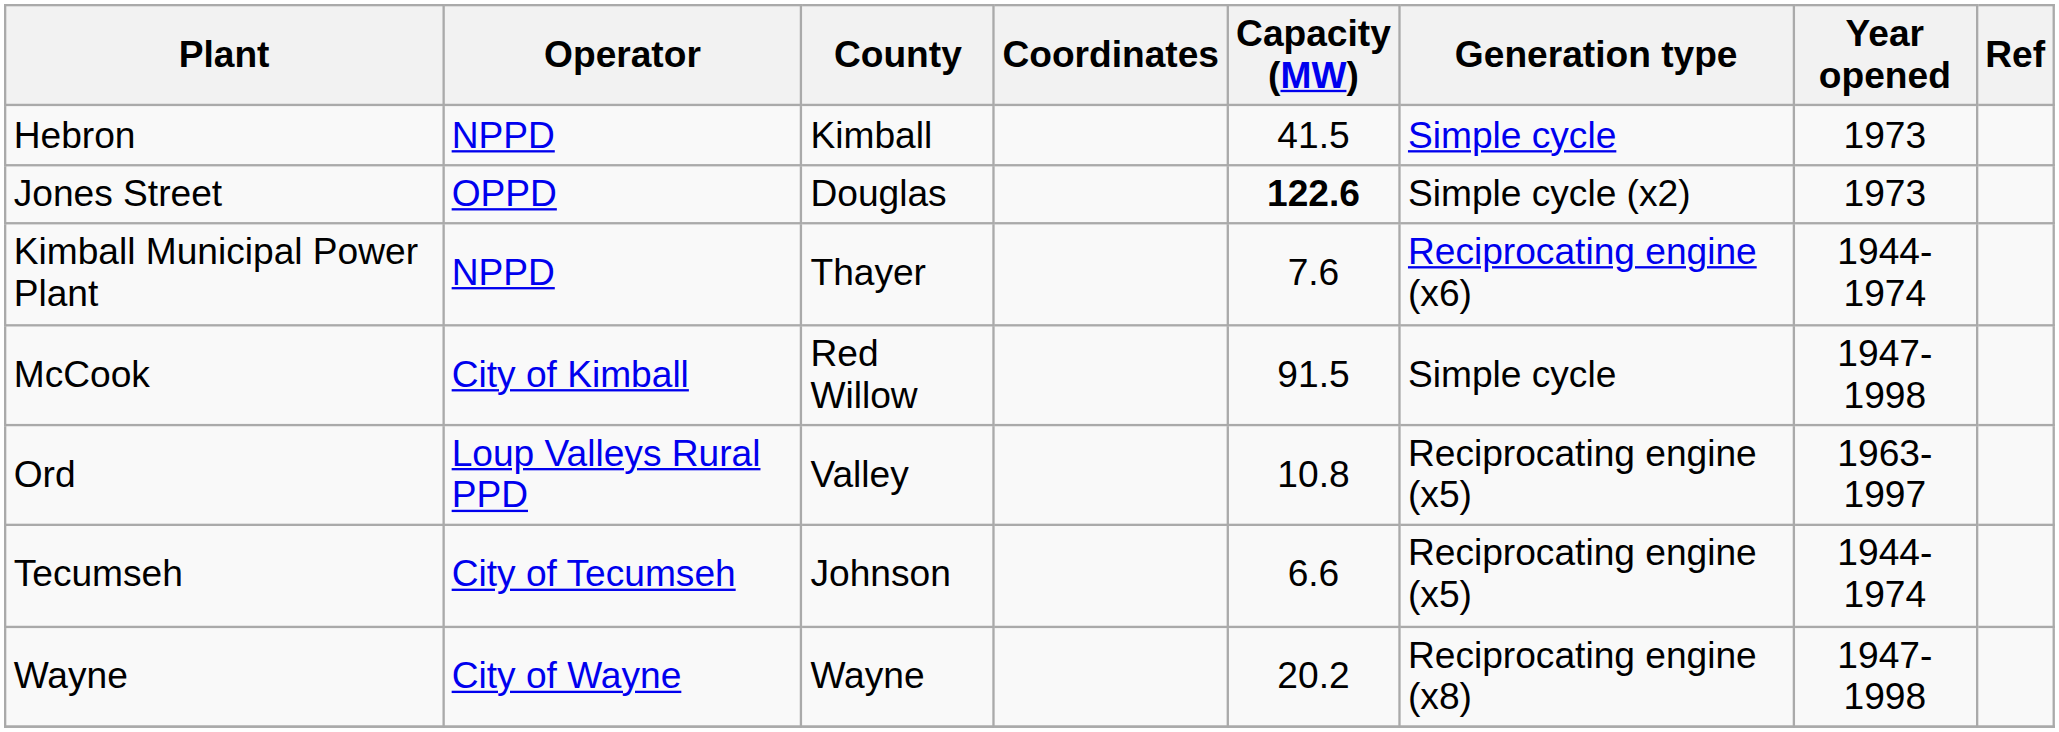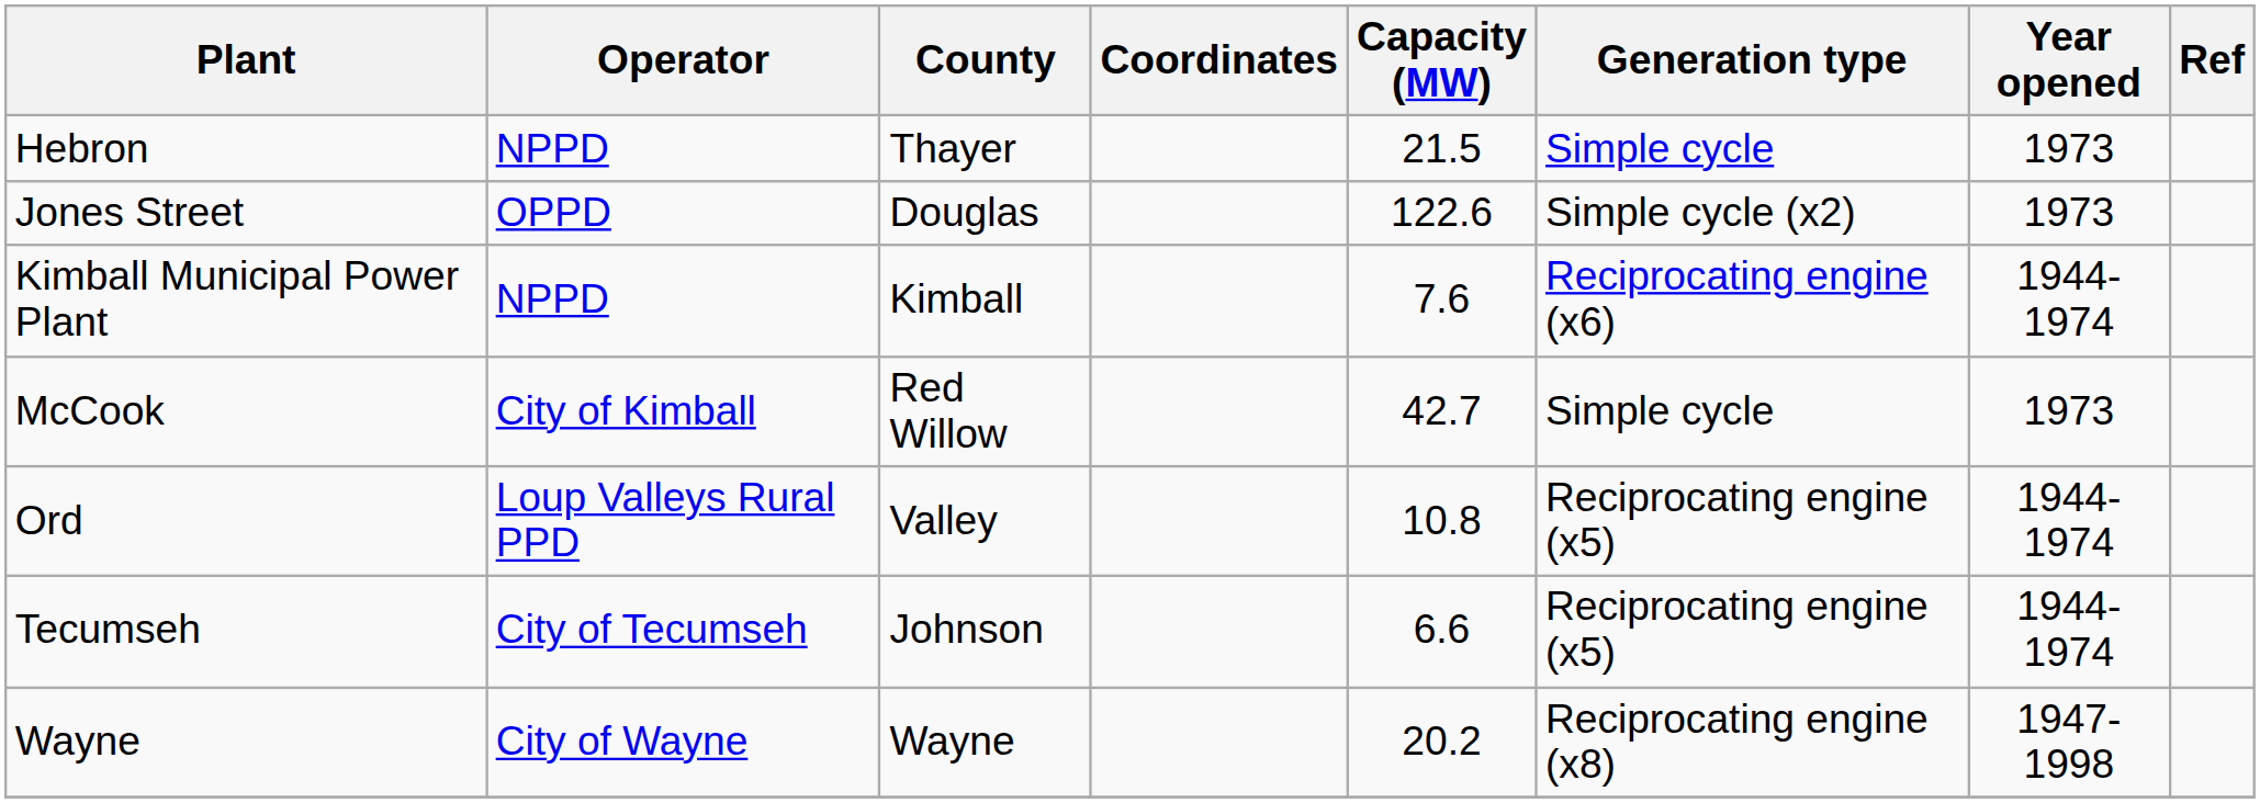 <table class="wikitable sortable" width="100%">
 <tr>
 <th>Plant</th>
 <th>Operator</th>
 <th>County</th>
 <th>Coordinates</th>
 <th>Capacity<br>(<a href='#'>MW</a>)</th>
 <th>Generation type</th>
 <th>Year<br>opened</th>
 <th>Ref</th>
 </tr>
 <tr>
 <td>Hebron</td>
 <td><a href='#'>NPPD</a></td>
-<td>Kimball</td>
+<td>Thayer</td>
 <td></td>
-<td align="center">41.5</td>
+<td align="center">21.5</td>
 <td><a href='#'>Simple cycle</a></td>
 <td align="center">1973</td>
 <td></td>
 </tr>
 <tr>
 <td>Jones Street</td>
 <td><a href='#'>OPPD</a></td>
 <td>Douglas</td>
 <td></td>
-<td align="center"><strong>122.6</strong></td>
+<td align="center">122.6</td>
 <td>Simple cycle (x2)</td>
 <td align="center">1973</td>
 <td></td>
 </tr>
 <tr>
 <td>Kimball Municipal Power Plant</td>
 <td><a href='#'>NPPD</a></td>
-<td>Thayer</td>
+<td>Kimball</td>
 <td></td>
 <td align="center">7.6</td>
 <td><a href='#'>Reciprocating engine</a> (x6)</td>
 <td align="center">1944-1974</td>
 <td></td>
 </tr>
 <tr>
 <td>McCook</td>
 <td><a href='#'>City of Kimball</a></td>
 <td>Red Willow</td>
 <td></td>
-<td align="center">91.5</td>
+<td align="center">42.7</td>
 <td>Simple cycle</td>
-<td align="center">1947-1998</td>
+<td align="center">1973</td>
 <td></td>
 </tr>
 <tr>
 <td>Ord</td>
 <td><a href='#'>Loup Valleys Rural PPD</a></td>
 <td>Valley</td>
 <td></td>
 <td align="center">10.8</td>
 <td>Reciprocating engine (x5)</td>
-<td align="center">1963-1997</td>
+<td align="center">1944-1974</td>
 <td></td>
 </tr>
 <tr>
 <td>Tecumseh</td>
 <td><a href='#'>City of Tecumseh</a></td>
 <td>Johnson</td>
 <td></td>
 <td align="center">6.6</td>
 <td>Reciprocating engine (x5)</td>
 <td align="center">1944-1974</td>
 <td></td>
 </tr>
 <tr>
 <td>Wayne</td>
 <td><a href='#'>City of Wayne</a></td>
 <td>Wayne</td>
 <td></td>
 <td align="center">20.2</td>
 <td>Reciprocating engine (x8)</td>
 <td align="center">1947-1998</td>
 <td></td>
 </tr>
 <tr>
 </tr>
 </table>
